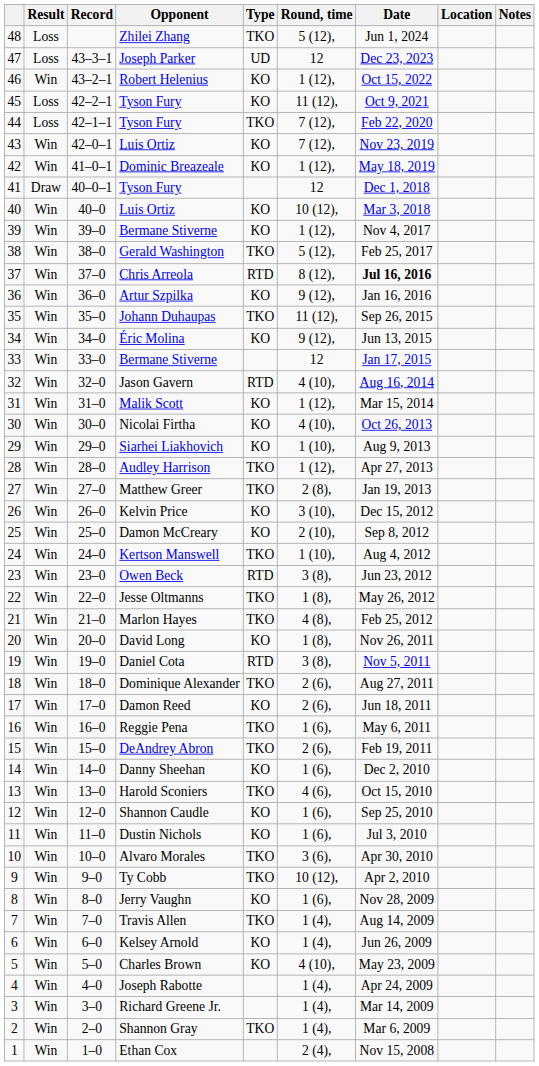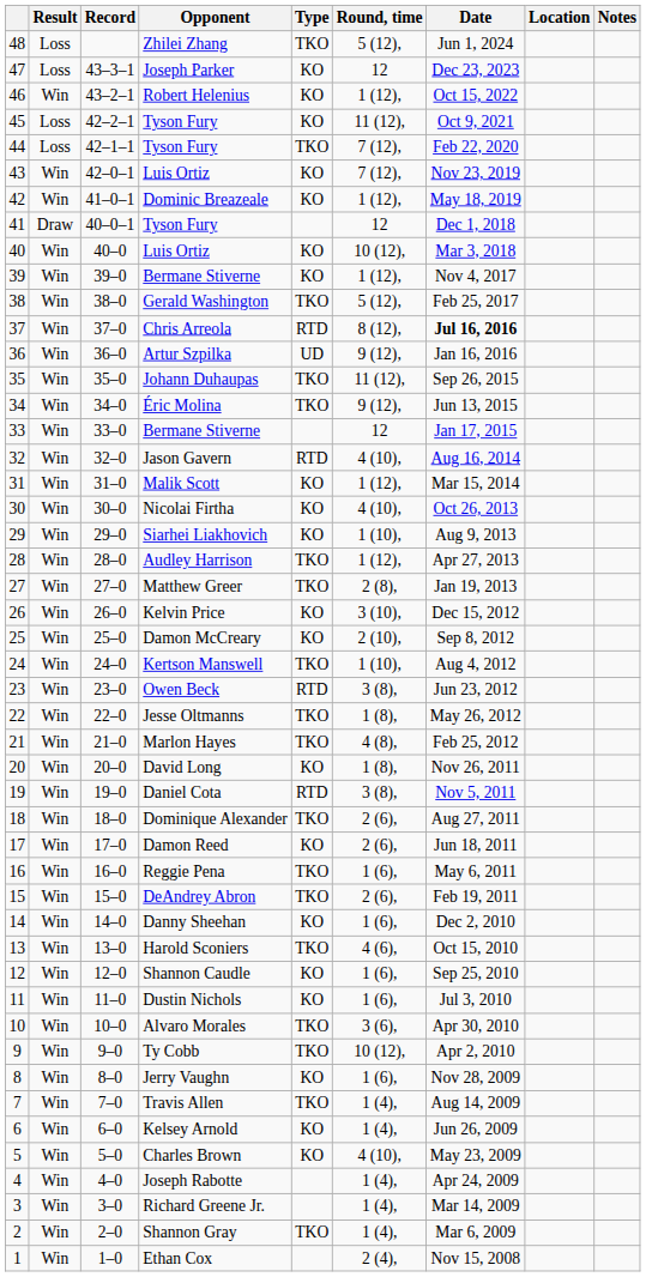 <table class="wikitable" style="text-align:center">
 <tr>
 <th></th>
 <th>Result</th>
 <th>Record</th>
 <th>Opponent</th>
 <th>Type</th>
 <th>Round, time</th>
 <th>Date</th>
 <th>Location</th>
 <th>Notes</th>
 </tr>
 <tr>
 <td>48</td>
 <td>Loss</td>
 <td></td>
 <td style="text-align:left;"><a href='#'>Zhilei Zhang</a></td>
 <td>TKO</td>
 <td>5 (12), </td>
 <td>Jun 1, 2024</td>
 <td style="text-align:left;"></td>
 <td></td>
 </tr>
 <tr>
 <td>47</td>
 <td>Loss</td>
 <td>43–3–1</td>
 <td style="text-align:left;"><a href='#'>Joseph Parker</a></td>
-<td>UD</td>
+<td>KO</td>
 <td>12</td>
 <td><a href='#'>Dec 23, 2023</a></td>
 <td style="text-align:left;"></td>
 <td style="text-align:left;"></td>
 </tr>
 <tr>
 <td>46</td>
 <td>Win</td>
 <td>43–2–1</td>
 <td style="text-align:left;"><a href='#'>Robert Helenius</a></td>
 <td>KO</td>
 <td>1 (12), </td>
 <td><a href='#'>Oct 15, 2022</a></td>
 <td style="text-align:left;"></td>
 <td></td>
 </tr>
 <tr>
 <td>45</td>
 <td>Loss</td>
 <td>42–2–1</td>
 <td style="text-align:left;"><a href='#'>Tyson Fury</a></td>
 <td>KO</td>
 <td>11 (12), </td>
 <td><a href='#'>Oct 9, 2021</a></td>
 <td style="text-align:left;"></td>
 <td style="text-align:left;"></td>
 </tr>
 <tr>
 <td>44</td>
 <td>Loss</td>
 <td>42–1–1</td>
 <td style="text-align:left;"><a href='#'>Tyson Fury</a></td>
 <td>TKO</td>
 <td>7 (12), </td>
 <td><a href='#'>Feb 22, 2020</a></td>
 <td style="text-align:left;"></td>
 <td style="text-align:left;"></td>
 </tr>
 <tr>
 <td>43</td>
 <td>Win</td>
 <td>42–0–1</td>
 <td style="text-align:left;"><a href='#'>Luis Ortiz</a></td>
 <td>KO</td>
 <td>7 (12), </td>
 <td><a href='#'>Nov 23, 2019</a></td>
 <td style="text-align:left;"></td>
 <td style="text-align:left;"></td>
 </tr>
 <tr>
 <td>42</td>
 <td>Win</td>
 <td>41–0–1</td>
 <td style="text-align:left;"><a href='#'>Dominic Breazeale</a></td>
 <td>KO</td>
 <td>1 (12), </td>
 <td><a href='#'>May 18, 2019</a></td>
 <td style="text-align:left;"></td>
 <td style="text-align:left;"></td>
 </tr>
 <tr>
 <td>41</td>
 <td>Draw</td>
 <td>40–0–1</td>
 <td style="text-align:left;"><a href='#'>Tyson Fury</a></td>
 <td></td>
 <td>12</td>
 <td><a href='#'>Dec 1, 2018</a></td>
 <td style="text-align:left;"></td>
 <td style="text-align:left;"></td>
 </tr>
 <tr>
 <td>40</td>
 <td>Win</td>
 <td>40–0</td>
 <td style="text-align:left;"><a href='#'>Luis Ortiz</a></td>
 <td>KO</td>
 <td>10 (12), </td>
 <td><a href='#'>Mar 3, 2018</a></td>
 <td style="text-align:left;"></td>
 <td style="text-align:left;"></td>
 </tr>
 <tr>
 <td>39</td>
 <td>Win</td>
 <td>39–0</td>
 <td style="text-align:left;"><a href='#'>Bermane Stiverne</a></td>
 <td>KO</td>
 <td>1 (12), </td>
 <td>Nov 4, 2017</td>
 <td style="text-align:left;"></td>
 <td style="text-align:left;"></td>
 </tr>
 <tr>
 <td>38</td>
 <td>Win</td>
 <td>38–0</td>
 <td style="text-align:left;"><a href='#'>Gerald Washington</a></td>
 <td>TKO</td>
 <td>5 (12), </td>
 <td>Feb 25, 2017</td>
 <td style="text-align:left;"></td>
 <td style="text-align:left;"></td>
 </tr>
 <tr>
 <td>37</td>
 <td>Win</td>
 <td>37–0</td>
 <td style="text-align:left;"><a href='#'>Chris Arreola</a></td>
 <td>RTD</td>
 <td>8 (12), </td>
 <td><strong>Jul 16, 2016</strong></td>
 <td style="text-align:left;"></td>
 <td style="text-align:left;"></td>
 </tr>
 <tr>
 <td>36</td>
 <td>Win</td>
 <td>36–0</td>
 <td style="text-align:left;"><a href='#'>Artur Szpilka</a></td>
-<td>KO</td>
+<td>UD</td>
 <td>9 (12), </td>
 <td>Jan 16, 2016</td>
 <td style="text-align:left;"></td>
 <td style="text-align:left;"></td>
 </tr>
 <tr>
 <td>35</td>
 <td>Win</td>
 <td>35–0</td>
 <td style="text-align:left;"><a href='#'>Johann Duhaupas</a></td>
 <td>TKO</td>
 <td>11 (12), </td>
 <td>Sep 26, 2015</td>
 <td style="text-align:left;"></td>
 <td style="text-align:left;"></td>
 </tr>
 <tr>
 <td>34</td>
 <td>Win</td>
 <td>34–0</td>
 <td style="text-align:left;"><a href='#'>Éric Molina</a></td>
-<td>KO</td>
+<td>TKO</td>
 <td>9 (12), </td>
 <td>Jun 13, 2015</td>
 <td style="text-align:left;"></td>
 <td style="text-align:left;"></td>
 </tr>
 <tr>
 <td>33</td>
 <td>Win</td>
 <td>33–0</td>
 <td style="text-align:left;"><a href='#'>Bermane Stiverne</a></td>
 <td></td>
 <td>12</td>
 <td><a href='#'>Jan 17, 2015</a></td>
 <td style="text-align:left;"></td>
 <td style="text-align:left;"></td>
 </tr>
 <tr>
 <td>32</td>
 <td>Win</td>
 <td>32–0</td>
 <td style="text-align:left;">Jason Gavern</td>
 <td>RTD</td>
 <td>4 (10), </td>
 <td><a href='#'>Aug 16, 2014</a></td>
 <td style="text-align:left;"></td>
 <td></td>
 </tr>
 <tr>
 <td>31</td>
 <td>Win</td>
 <td>31–0</td>
 <td style="text-align:left;"><a href='#'>Malik Scott</a></td>
 <td>KO</td>
 <td>1 (12), </td>
 <td>Mar 15, 2014</td>
 <td style="text-align:left;"></td>
 <td></td>
 </tr>
 <tr>
 <td>30</td>
 <td>Win</td>
 <td>30–0</td>
 <td style="text-align:left;">Nicolai Firtha</td>
 <td>KO</td>
 <td>4 (10), </td>
 <td><a href='#'>Oct 26, 2013</a></td>
 <td style="text-align:left;"></td>
 <td align=left></td>
 </tr>
 <tr>
 <td>29</td>
 <td>Win</td>
 <td>29–0</td>
 <td style="text-align:left;"><a href='#'>Siarhei Liakhovich</a></td>
 <td>KO</td>
 <td>1 (10), </td>
 <td>Aug 9, 2013</td>
 <td style="text-align:left;"></td>
 <td align=left></td>
 </tr>
 <tr>
 <td>28</td>
 <td>Win</td>
 <td>28–0</td>
 <td style="text-align:left;"><a href='#'>Audley Harrison</a></td>
 <td>TKO</td>
 <td>1 (12), </td>
 <td>Apr 27, 2013</td>
 <td style="text-align:left;"></td>
 <td></td>
 </tr>
 <tr>
 <td>27</td>
 <td>Win</td>
 <td>27–0</td>
 <td style="text-align:left;">Matthew Greer</td>
 <td>TKO</td>
 <td>2 (8), </td>
 <td>Jan 19, 2013</td>
 <td style="text-align:left;"></td>
 <td></td>
 </tr>
 <tr>
 <td>26</td>
 <td>Win</td>
 <td>26–0</td>
 <td style="text-align:left;">Kelvin Price</td>
 <td>KO</td>
 <td>3 (10), </td>
 <td>Dec 15, 2012</td>
 <td style="text-align:left;"></td>
 <td align=left></td>
 </tr>
 <tr>
 <td>25</td>
 <td>Win</td>
 <td>25–0</td>
 <td style="text-align:left;">Damon McCreary</td>
 <td>KO</td>
 <td>2 (10), </td>
 <td>Sep 8, 2012</td>
 <td style="text-align:left;"></td>
 <td></td>
 </tr>
 <tr>
 <td>24</td>
 <td>Win</td>
 <td>24–0</td>
 <td style="text-align:left;"><a href='#'>Kertson Manswell</a></td>
 <td>TKO</td>
 <td>1 (10), </td>
 <td>Aug 4, 2012</td>
 <td style="text-align:left;"></td>
 <td></td>
 </tr>
 <tr>
 <td>23</td>
 <td>Win</td>
 <td>23–0</td>
 <td style="text-align:left;"><a href='#'>Owen Beck</a></td>
 <td>RTD</td>
 <td>3 (8), </td>
 <td>Jun 23, 2012</td>
 <td style="text-align:left;"></td>
 <td></td>
 </tr>
 <tr>
 <td>22</td>
 <td>Win</td>
 <td>22–0</td>
 <td style="text-align:left;">Jesse Oltmanns</td>
 <td>TKO</td>
 <td>1 (8), </td>
 <td>May 26, 2012</td>
 <td style="text-align:left;"></td>
 <td></td>
 </tr>
 <tr>
 <td>21</td>
 <td>Win</td>
 <td>21–0</td>
 <td style="text-align:left;">Marlon Hayes</td>
 <td>TKO</td>
 <td>4 (8), </td>
 <td>Feb 25, 2012</td>
 <td style="text-align:left;"></td>
 <td></td>
 </tr>
 <tr>
 <td>20</td>
 <td>Win</td>
 <td>20–0</td>
 <td style="text-align:left;">David Long</td>
 <td>KO</td>
 <td>1 (8), </td>
 <td>Nov 26, 2011</td>
 <td style="text-align:left;"></td>
 <td></td>
 </tr>
 <tr>
 <td>19</td>
 <td>Win</td>
 <td>19–0</td>
 <td style="text-align:left;">Daniel Cota</td>
 <td>RTD</td>
 <td>3 (8), </td>
 <td><a href='#'>Nov 5, 2011</a></td>
 <td style="text-align:left;"></td>
 <td></td>
 </tr>
 <tr>
 <td>18</td>
 <td>Win</td>
 <td>18–0</td>
 <td style="text-align:left;">Dominique Alexander</td>
 <td>TKO</td>
 <td>2 (6), </td>
 <td>Aug 27, 2011</td>
 <td style="text-align:left;"></td>
 <td></td>
 </tr>
 <tr>
 <td>17</td>
 <td>Win</td>
 <td>17–0</td>
 <td style="text-align:left;">Damon Reed</td>
 <td>KO</td>
 <td>2 (6), </td>
 <td>Jun 18, 2011</td>
 <td style="text-align:left;"></td>
 <td></td>
 </tr>
 <tr>
 <td>16</td>
 <td>Win</td>
 <td>16–0</td>
 <td style="text-align:left;">Reggie Pena</td>
 <td>TKO</td>
 <td>1 (6), </td>
 <td>May 6, 2011</td>
 <td style="text-align:left;"></td>
 <td></td>
 </tr>
 <tr>
 <td>15</td>
 <td>Win</td>
 <td>15–0</td>
 <td style="text-align:left;"><a href='#'>DeAndrey Abron</a></td>
 <td>TKO</td>
 <td>2 (6), </td>
 <td>Feb 19, 2011</td>
 <td style="text-align:left;"></td>
 <td></td>
 </tr>
 <tr>
 <td>14</td>
 <td>Win</td>
 <td>14–0</td>
 <td style="text-align:left;">Danny Sheehan</td>
 <td>KO</td>
 <td>1 (6), </td>
 <td>Dec 2, 2010</td>
 <td style="text-align:left;"></td>
 <td></td>
 </tr>
 <tr>
 <td>13</td>
 <td>Win</td>
 <td>13–0</td>
 <td style="text-align:left;">Harold Sconiers</td>
 <td>TKO</td>
 <td>4 (6), </td>
 <td>Oct 15, 2010</td>
 <td style="text-align:left;"></td>
 <td></td>
 </tr>
 <tr>
 <td>12</td>
 <td>Win</td>
 <td>12–0</td>
 <td style="text-align:left;">Shannon Caudle</td>
 <td>KO</td>
 <td>1 (6), </td>
 <td>Sep 25, 2010</td>
 <td style="text-align:left;"></td>
 <td></td>
 </tr>
 <tr>
 <td>11</td>
 <td>Win</td>
 <td>11–0</td>
 <td style="text-align:left;">Dustin Nichols</td>
 <td>KO</td>
 <td>1 (6), </td>
 <td>Jul 3, 2010</td>
 <td style="text-align:left;"></td>
 <td></td>
 </tr>
 <tr>
 <td>10</td>
 <td>Win</td>
 <td>10–0</td>
 <td style="text-align:left;">Alvaro Morales</td>
 <td>TKO</td>
 <td>3 (6), </td>
 <td>Apr 30, 2010</td>
 <td style="text-align:left;"></td>
 <td></td>
 </tr>
 <tr>
 <td>9</td>
 <td>Win</td>
 <td>9–0</td>
 <td style="text-align:left;">Ty Cobb</td>
 <td>TKO</td>
 <td>10 (12), </td>
 <td>Apr 2, 2010</td>
 <td style="text-align:left;"></td>
 <td></td>
 </tr>
 <tr>
 <td>8</td>
 <td>Win</td>
 <td>8–0</td>
 <td style="text-align:left;">Jerry Vaughn</td>
 <td>KO</td>
 <td>1 (6), </td>
 <td>Nov 28, 2009</td>
 <td style="text-align:left;"></td>
 <td></td>
 </tr>
 <tr>
 <td>7</td>
 <td>Win</td>
 <td>7–0</td>
 <td style="text-align:left;">Travis Allen</td>
 <td>TKO</td>
 <td>1 (4), </td>
 <td>Aug 14, 2009</td>
 <td style="text-align:left;"></td>
 <td></td>
 </tr>
 <tr>
 <td>6</td>
 <td>Win</td>
 <td>6–0</td>
 <td style="text-align:left;">Kelsey Arnold</td>
 <td>KO</td>
 <td>1 (4), </td>
 <td>Jun 26, 2009</td>
 <td style="text-align:left;"></td>
 <td></td>
 </tr>
 <tr>
 <td>5</td>
 <td>Win</td>
 <td>5–0</td>
 <td style="text-align:left;">Charles Brown</td>
 <td>KO</td>
 <td>4 (10), </td>
 <td>May 23, 2009</td>
 <td style="text-align:left;"></td>
 <td></td>
 </tr>
 <tr>
 <td>4</td>
 <td>Win</td>
 <td>4–0</td>
 <td style="text-align:left;">Joseph Rabotte</td>
 <td></td>
 <td>1 (4), </td>
 <td>Apr 24, 2009</td>
 <td style="text-align:left;"></td>
 <td></td>
 </tr>
 <tr>
 <td>3</td>
 <td>Win</td>
 <td>3–0</td>
 <td style="text-align:left;">Richard Greene Jr.</td>
 <td></td>
 <td>1 (4), </td>
 <td>Mar 14, 2009</td>
 <td style="text-align:left;"></td>
 <td></td>
 </tr>
 <tr>
 <td>2</td>
 <td>Win</td>
 <td>2–0</td>
 <td style="text-align:left;">Shannon Gray</td>
 <td>TKO</td>
 <td>1 (4), </td>
 <td>Mar 6, 2009</td>
 <td style="text-align:left;"></td>
 <td></td>
 </tr>
 <tr>
 <td>1</td>
 <td>Win</td>
 <td>1–0</td>
 <td style="text-align:left;">Ethan Cox</td>
 <td></td>
 <td>2 (4), </td>
 <td>Nov 15, 2008</td>
 <td style="text-align:left;"></td>
 <td></td>
 </tr>
 </table>
